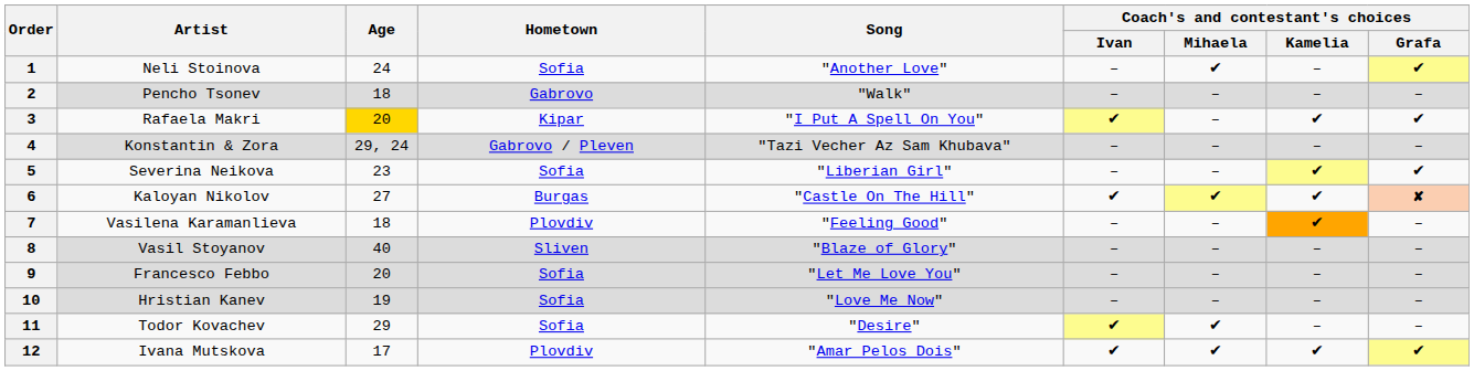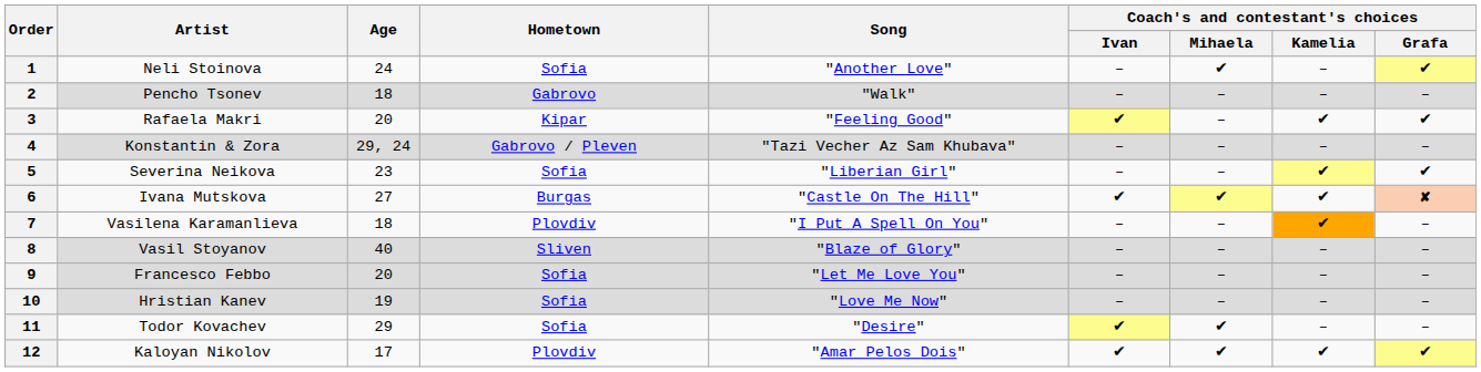 <table class="wikitable" style="text-align:center; line-height:16px; width:100%;">
 <tr>
 <th rowspan="2" scope="col" style="width:02%;">Order</th>
 <th rowspan="2" scope="col" style="width:20%;">Artist</th>
 <th rowspan="2" scope="col" style="width:05%;">Age</th>
 <th rowspan="2" scope="col" style="width:20%;">Hometown</th>
 <th rowspan="2" scope="col" style="width:25%;">Song</th>
 <th colspan="4" scope="col" style="width:28%;">Coach's and contestant's choices</th>
 </tr>
 <tr>
 <th style="width:07%;">Ivan</th>
 <th style="width:07%;">Mihaela</th>
 <th style="width:07%;">Kamelia</th>
 <th style="width:07%;">Grafa</th>
 </tr>
 <tr>
 <th>1</th>
 <td>Neli Stoinova</td>
 <td>24</td>
 <td><a href='#'>Sofia</a></td>
 <td>"<a href='#'>Another Love</a>"</td>
 <td>–</td>
 <td>✔</td>
 <td>–</td>
 <td style="background:#fdfc8f;">✔</td>
 </tr>
 <tr style="background:#dcdcdc;" |>
 <th>2</th>
 <td>Pencho Tsonev</td>
 <td>18</td>
 <td><a href='#'>Gabrovo</a></td>
 <td>"Walk"</td>
 <td>–</td>
 <td>–</td>
 <td>–</td>
 <td>–</td>
 </tr>
 <tr>
 <th>3</th>
 <td>Rafaela Makri</td>
-<td style="background: gold;">20</td>
+<td>20</td>
 <td><a href='#'>Kipar</a></td>
-<td>"<a href='#'>I Put A Spell On You</a>"</td>
+<td>"<a href='#'>Feeling Good</a>"</td>
 <td style="background:#fdfc8f;">✔</td>
 <td>–</td>
 <td>✔</td>
 <td>✔</td>
 </tr>
 <tr style="background:#dcdcdc;" |>
 <th>4</th>
 <td>Konstantin & Zora</td>
 <td>29, 24</td>
 <td><a href='#'>Gabrovo</a> / <a href='#'>Pleven</a></td>
 <td>"Tazi Vecher Az Sam Khubava"</td>
 <td>–</td>
 <td>–</td>
 <td>–</td>
 <td>–</td>
 </tr>
 <tr>
 <th>5</th>
 <td>Severina Neikova</td>
 <td>23</td>
 <td><a href='#'>Sofia</a></td>
 <td>"<a href='#'>Liberian Girl</a>"</td>
 <td>–</td>
 <td>–</td>
 <td style="background:#fdfc8f;">✔</td>
 <td>✔</td>
 </tr>
 <tr>
 <th>6</th>
-<td>Kaloyan Nikolov</td>
+<td>Ivana Mutskova</td>
 <td>27</td>
 <td><a href='#'>Burgas</a></td>
 <td>"<a href='#'>Castle On The Hill</a>"</td>
 <td>✔</td>
 <td style="background:#fdfc8f;">✔</td>
 <td>✔</td>
 <td style="background:#fbceb1;"><strong>✘</strong></td>
 </tr>
 <tr>
 <th>7</th>
 <td>Vasilena Karamanlieva</td>
 <td>18</td>
 <td><a href='#'>Plovdiv</a></td>
-<td>"<a href='#'>Feeling Good</a>"</td>
+<td>"<a href='#'>I Put A Spell On You</a>"</td>
 <td>–</td>
 <td>–</td>
 <td style="background:orange;">✔</td>
 <td>–</td>
 </tr>
 <tr style="background:#dcdcdc;" |>
 <th>8</th>
 <td>Vasil Stoyanov</td>
 <td>40</td>
 <td><a href='#'>Sliven</a></td>
 <td>"<a href='#'>Blaze of Glory</a>"</td>
 <td>–</td>
 <td>–</td>
 <td>–</td>
 <td>–</td>
 </tr>
 <tr style="background:#dcdcdc;" |>
 <th>9</th>
 <td>Francesco Febbo</td>
 <td>20</td>
 <td><a href='#'>Sofia</a></td>
 <td>"<a href='#'>Let Me Love You</a>"</td>
 <td>–</td>
 <td>–</td>
 <td>–</td>
 <td>–</td>
 </tr>
 <tr style="background:#dcdcdc;" |>
 <th>10</th>
 <td>Hristian Kanev</td>
 <td>19</td>
 <td><a href='#'>Sofia</a></td>
 <td>"<a href='#'>Love Me Now</a>"</td>
 <td>–</td>
 <td>–</td>
 <td>–</td>
 <td>–</td>
 </tr>
 <tr>
 <th>11</th>
 <td>Todor Kovachev</td>
 <td>29</td>
 <td><a href='#'>Sofia</a></td>
 <td>"<a href='#'>Desire</a>"</td>
 <td style="background:#fdfc8f;">✔</td>
 <td>✔</td>
 <td>–</td>
 <td>–</td>
 </tr>
 <tr>
 <th>12</th>
-<td>Ivana Mutskova</td>
+<td>Kaloyan Nikolov</td>
 <td>17</td>
 <td><a href='#'>Plovdiv</a></td>
 <td>"<a href='#'>Amar Pelos Dois</a>"</td>
 <td>✔</td>
 <td>✔</td>
 <td>✔</td>
 <td style="background:#fdfc8f;">✔</td>
 </tr>
 </table>
